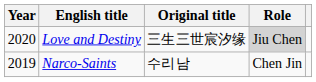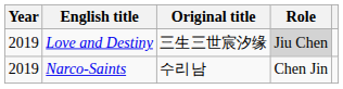 <table class="wikitable sortable">
 <tr>
 <th>Year</th>
 <th>English title</th>
 <th>Original title</th>
 <th>Role</th>
 <th class="unsortable"></th>
 </tr>
 <tr>
-<td>2020</td>
+<td>2019</td>
 <td><em><a href='#'>Love and Destiny</a></em></td>
 <td>三生三世宸汐缘</td>
 <td style="background: lightgrey;">Jiu Chen</td>
 <td></td>
 </tr>
 <tr>
 <td>2019</td>
 <td><em><a href='#'>Narco-Saints</a></em></td>
 <td>수리남</td>
 <td>Chen Jin</td>
 <td></td>
 </tr>
 </table>
